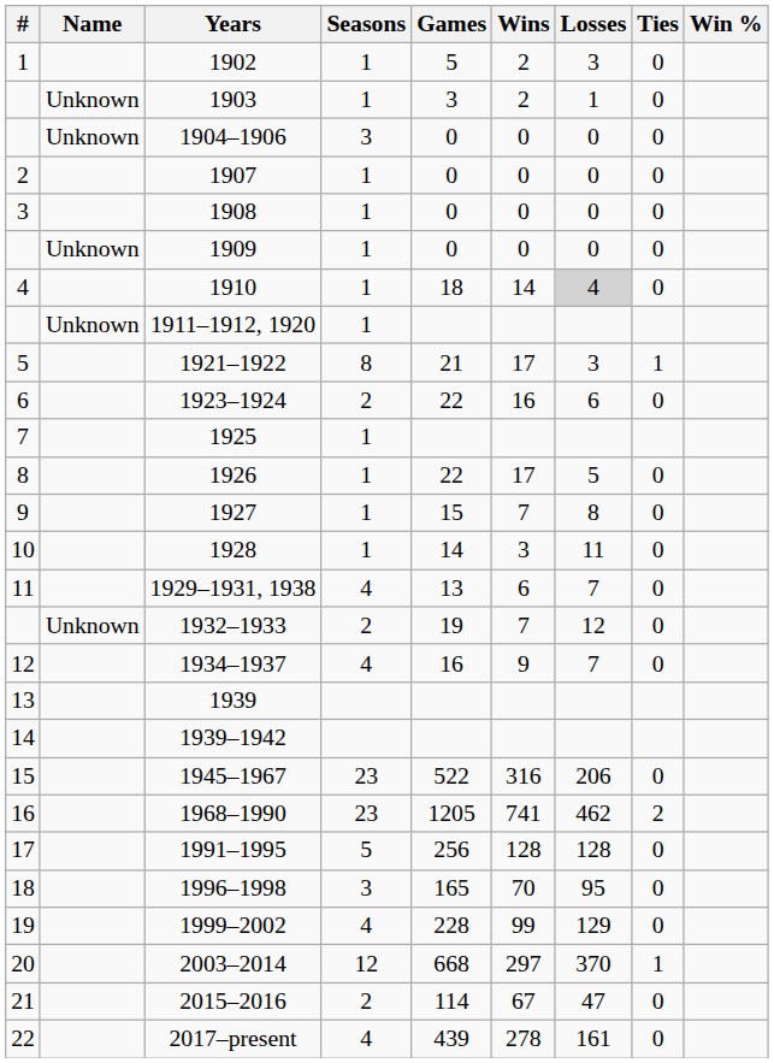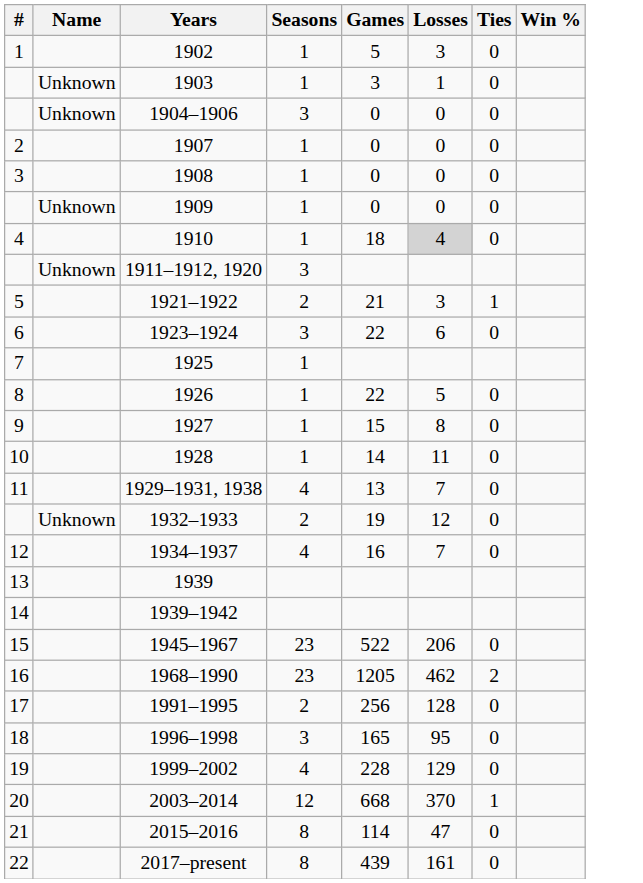 <table class="wikitable sortable">
 <tr>
 <th>#</th>
 <th>Name</th>
 <th>Years</th>
 <th>Seasons</th>
 <th>Games</th>
-<th>Wins</th>
 <th>Losses</th>
 <th>Ties</th>
 <th>Win %</th>
 </tr>
 <tr>
 <td align=center>1</td>
 <td></td>
 <td align="center">1902</td>
 <td align="center">1</td>
 <td align="center">5</td>
-<td align="center">2</td>
 <td align="center">3</td>
 <td align="center">0</td>
 <td align="center"></td>
 </tr>
 <tr>
 <td align=center></td>
 <td>Unknown</td>
 <td align="center">1903</td>
 <td align="center">1</td>
 <td align="center">3</td>
-<td align="center">2</td>
 <td align="center">1</td>
 <td align="center">0</td>
 <td align="center"></td>
 </tr>
 <tr>
 <td align=center></td>
 <td>Unknown</td>
 <td align="center">1904–1906</td>
 <td align="center">3</td>
-<td align="center">0</td>
 <td align="center">0</td>
 <td align="center">0</td>
 <td align="center">0</td>
 <td align="center"></td>
 </tr>
 <tr>
 <td align=center>2</td>
 <td></td>
 <td align="center">1907</td>
 <td align="center">1</td>
 <td align="center">0</td>
 <td align="center">0</td>
 <td align="center">0</td>
-<td align="center">0</td>
 <td align="center"></td>
 </tr>
 <tr>
 <td align=center>3</td>
 <td></td>
 <td align="center">1908</td>
 <td align="center">1</td>
-<td align="center">0</td>
 <td align="center">0</td>
 <td align="center">0</td>
 <td align="center">0</td>
 <td align="center"></td>
 </tr>
 <tr>
 <td align=center></td>
 <td>Unknown</td>
 <td align="center">1909</td>
 <td align="center">1</td>
 <td align="center">0</td>
 <td align="center">0</td>
 <td align="center">0</td>
-<td align="center">0</td>
 <td align="center"></td>
 </tr>
 <tr>
 <td align=center>4</td>
 <td></td>
 <td align="center">1910</td>
 <td align="center">1</td>
 <td align="center">18</td>
-<td align="center">14</td>
 <td align="center" style="background: lightgrey;">4</td>
 <td align="center">0</td>
 <td align="center"></td>
 </tr>
 <tr>
 <td align=center></td>
 <td>Unknown</td>
 <td align="center">1911–1912, 1920</td>
-<td align="center">1</td>
-<td align="center"></td>
+<td align="center">3</td>
 <td align="center"></td>
 <td align="center"></td>
 <td align="center"></td>
 <td align="center"></td>
 </tr>
 <tr>
 <td align=center>5</td>
 <td></td>
 <td align="center">1921–1922</td>
-<td align="center">8</td>
+<td align="center">2</td>
 <td align="center">21</td>
-<td align="center">17</td>
 <td align="center">3</td>
 <td align="center">1</td>
 <td align="center"></td>
 </tr>
 <tr>
 <td align=center>6</td>
 <td></td>
 <td align="center">1923–1924</td>
-<td align="center">2</td>
+<td align="center">3</td>
 <td align="center">22</td>
-<td align="center">16</td>
 <td align="center">6</td>
 <td align="center">0</td>
 <td align="center"></td>
 </tr>
 <tr>
 <td align=center>7</td>
 <td></td>
 <td align="center">1925</td>
 <td align="center">1</td>
 <td align="center"></td>
 <td align="center"></td>
 <td align="center"></td>
 <td align="center"></td>
-<td align="center"></td>
 </tr>
 <tr>
 <td align=center>8</td>
 <td></td>
 <td align="center">1926</td>
 <td align="center">1</td>
 <td align="center">22</td>
-<td align="center">17</td>
 <td align="center">5</td>
 <td align="center">0</td>
 <td align="center"></td>
 </tr>
 <tr>
 <td align=center>9</td>
 <td></td>
 <td align="center">1927</td>
 <td align="center">1</td>
 <td align="center">15</td>
-<td align="center">7</td>
 <td align="center">8</td>
 <td align="center">0</td>
 <td align="center"></td>
 </tr>
 <tr>
 <td align=center>10</td>
 <td></td>
 <td align="center">1928</td>
 <td align="center">1</td>
 <td align="center">14</td>
-<td align="center">3</td>
 <td align="center">11</td>
 <td align="center">0</td>
 <td align="center"></td>
 </tr>
 <tr>
 <td align=center>11</td>
 <td></td>
 <td align="center">1929–1931, 1938</td>
 <td align="center">4</td>
 <td align="center">13</td>
-<td align="center">6</td>
 <td align="center">7</td>
 <td align="center">0</td>
 <td align="center"></td>
 </tr>
 <tr>
 <td align=center></td>
 <td>Unknown</td>
 <td align="center">1932–1933</td>
 <td align="center">2</td>
 <td align="center">19</td>
-<td align="center">7</td>
 <td align="center">12</td>
 <td align="center">0</td>
 <td align="center"></td>
 </tr>
 <tr>
 <td align=center>12</td>
 <td></td>
 <td align="center">1934–1937</td>
 <td align="center">4</td>
 <td align="center">16</td>
-<td align="center">9</td>
 <td align="center">7</td>
 <td align="center">0</td>
 <td align="center"></td>
 </tr>
 <tr>
 <td align=center>13</td>
 <td></td>
 <td align="center">1939</td>
-<td align="center"></td>
 <td align="center"></td>
 <td align="center"></td>
 <td align="center"></td>
 <td align="center"></td>
 <td align="center"></td>
 </tr>
 <tr>
 <td align=center>14</td>
 <td></td>
 <td align="center">1939–1942</td>
 <td align="center"></td>
 <td align="center"></td>
 <td align="center"></td>
 <td align="center"></td>
 <td align="center"></td>
-<td align="center"></td>
 </tr>
 <tr>
 <td align=center>15</td>
 <td></td>
 <td align="center">1945–1967</td>
 <td align="center">23</td>
 <td align="center">522</td>
-<td align="center">316</td>
 <td align="center">206</td>
 <td align="center">0</td>
 <td align="center"></td>
 </tr>
 <tr>
 <td align=center>16</td>
 <td></td>
 <td align="center">1968–1990</td>
 <td align="center">23</td>
 <td align="center">1205</td>
-<td align="center">741</td>
 <td align="center">462</td>
 <td align="center">2</td>
 <td align="center"></td>
 </tr>
 <tr>
 <td align=center>17</td>
 <td></td>
 <td align="center">1991–1995</td>
-<td align="center">5</td>
+<td align="center">2</td>
 <td align="center">256</td>
-<td align="center">128</td>
 <td align="center">128</td>
 <td align="center">0</td>
 <td align="center"></td>
 </tr>
 <tr>
 <td align=center>18</td>
 <td></td>
 <td align="center">1996–1998</td>
 <td align="center">3</td>
 <td align="center">165</td>
-<td align="center">70</td>
 <td align="center">95</td>
 <td align="center">0</td>
 <td align="center"></td>
 </tr>
 <tr>
 <td align=center>19</td>
 <td></td>
 <td align="center">1999–2002</td>
 <td align="center">4</td>
 <td align="center">228</td>
-<td align="center">99</td>
 <td align="center">129</td>
 <td align="center">0</td>
 <td align="center"></td>
 </tr>
 <tr>
 <td align=center>20</td>
 <td></td>
 <td align="center">2003–2014</td>
 <td align="center">12</td>
 <td align="center">668</td>
-<td align="center">297</td>
 <td align="center">370</td>
 <td align="center">1</td>
 <td align="center"></td>
 </tr>
 <tr>
 <td align=center>21</td>
 <td></td>
 <td align="center">2015–2016</td>
-<td align="center">2</td>
+<td align="center">8</td>
 <td align="center">114</td>
-<td align="center">67</td>
 <td align="center">47</td>
 <td align="center">0</td>
 <td align="center"></td>
 </tr>
 <tr>
 <td align=center>22</td>
 <td></td>
 <td align="center">2017–present</td>
-<td align="center">4</td>
+<td align="center">8</td>
 <td align="center">439</td>
-<td align="center">278</td>
 <td align="center">161</td>
 <td align="center">0</td>
 <td align="center"></td>
 </tr>
 </table>
